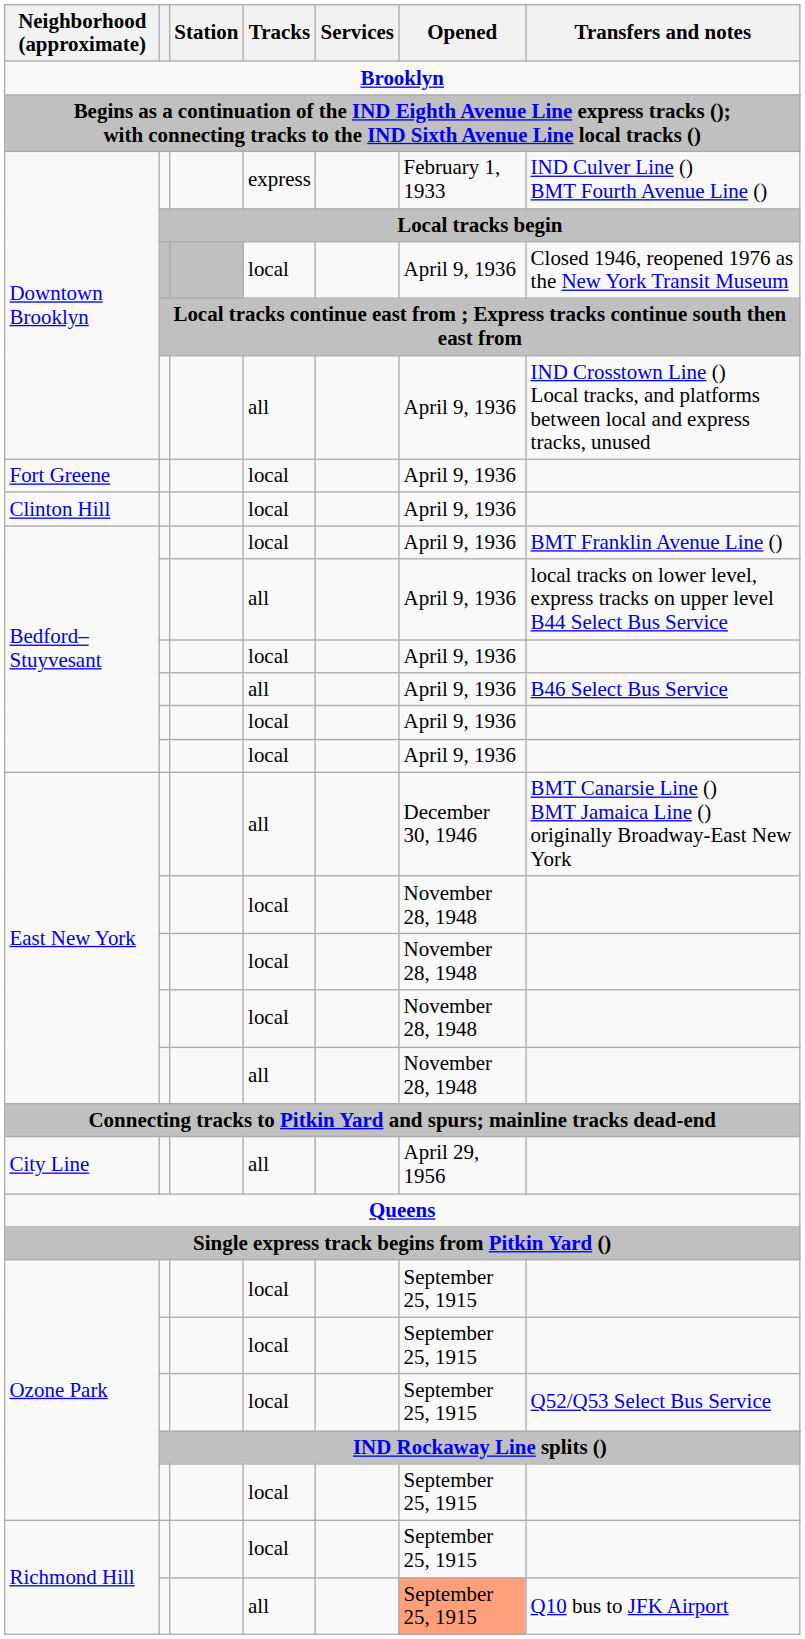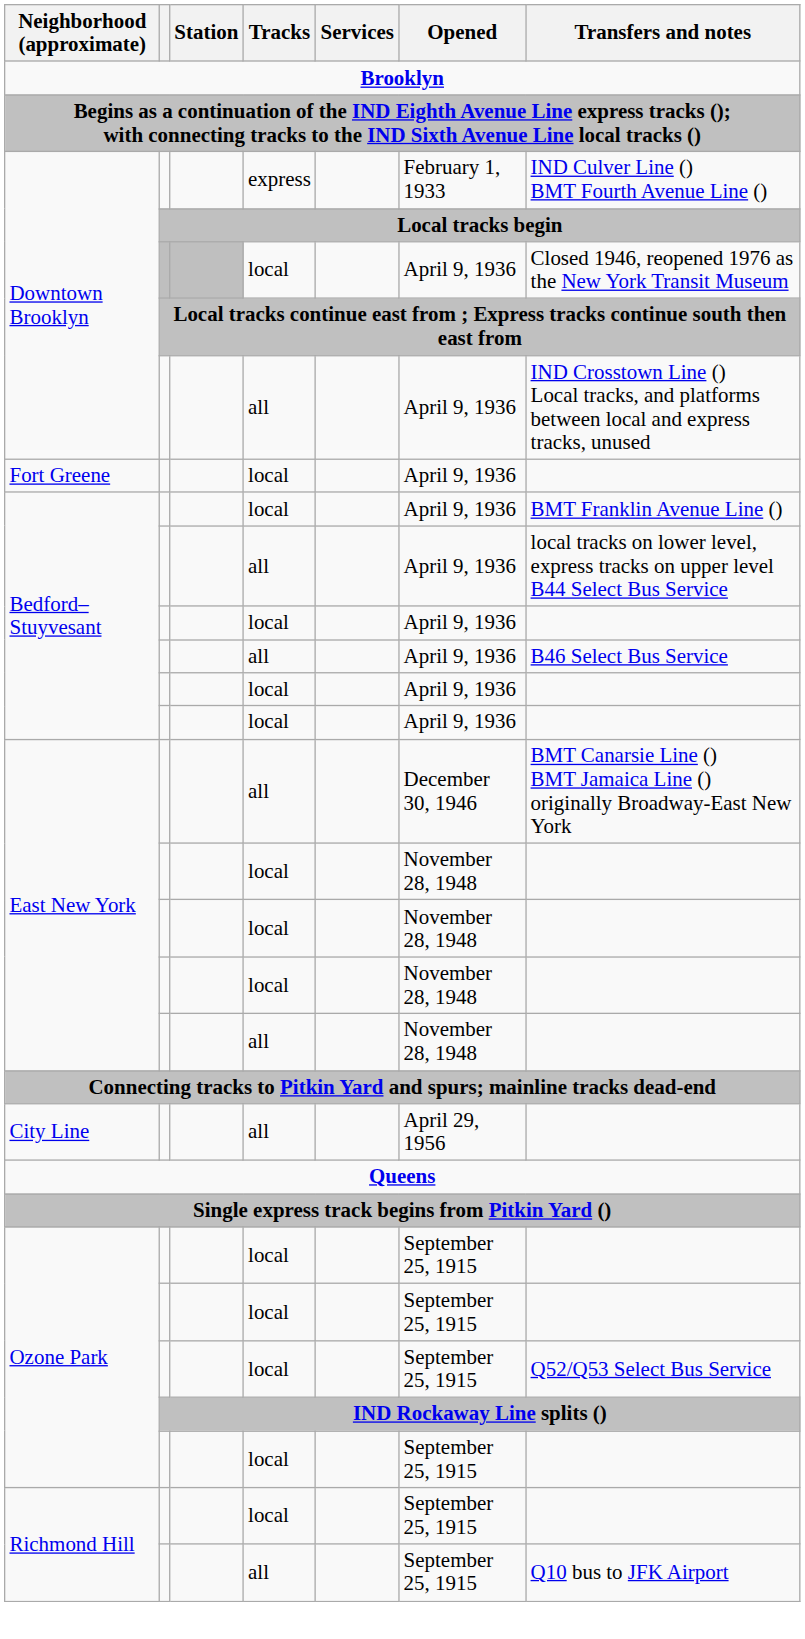 <table class="wikitable">
 <tr>
 <th>Neighborhood <br> (approximate)</th>
 <th></th>
 <th>Station</th>
 <th>Tracks</th>
 <th>Services</th>
 <th>Opened</th>
 <th>Transfers and notes</th>
 </tr>
 <tr>
 <td align=center colspan=7><strong><a href='#'>Brooklyn</a></strong></td>
 </tr>
 <tr>
 <th colspan=7 style="background-color: silver;">Begins as a continuation of the <a href='#'>IND Eighth Avenue Line</a> express tracks ();<br>with connecting tracks to the <a href='#'>IND Sixth Avenue Line</a> local tracks ()</th>
 </tr>
 <tr>
 <td rowspan=5><a href='#'>Downtown Brooklyn</a></td>
 <td></td>
 <td></td>
 <td>express</td>
 <td></td>
 <td>February 1, 1933</td>
 <td><a href='#'>IND Culver Line</a> ()<br><a href='#'>BMT Fourth Avenue Line</a> ()</td>
 </tr>
 <tr>
 <th colspan=6 style="background-color: silver;">Local tracks begin</th>
 </tr>
 <tr>
 <td bgcolor=bfbfbf></td>
 <td bgcolor=bfbfbf></td>
 <td>local</td>
 <td></td>
 <td>April 9, 1936</td>
 <td>Closed 1946, reopened 1976 as the <a href='#'>New York Transit Museum</a></td>
 </tr>
 <tr>
 <th colspan=6 style="background-color: silver;">Local tracks continue east from ; Express tracks continue south then east from </th>
 </tr>
 <tr>
 <td align=center></td>
 <td></td>
 <td>all</td>
 <td></td>
 <td>April 9, 1936</td>
 <td><a href='#'>IND Crosstown Line</a> ()<br>Local tracks, and platforms between local and express tracks, unused</td>
 </tr>
 <tr>
 <td rowspan=1><a href='#'>Fort Greene</a></td>
-<td></td>
-<td></td>
-<td>local</td>
-<td></td>
-<td>April 9, 1936</td>
-<td></td>
-</tr>
-<tr>
-<td rowspan=1><a href='#'>Clinton Hill</a></td>
 <td></td>
 <td></td>
 <td>local</td>
 <td></td>
 <td>April 9, 1936</td>
 <td></td>
 </tr>
 <tr>
 <td rowspan=6><a href='#'>Bedford–Stuyvesant</a></td>
 <td></td>
 <td></td>
 <td>local</td>
 <td></td>
 <td>April 9, 1936</td>
 <td><a href='#'>BMT Franklin Avenue Line</a> ()</td>
 </tr>
 <tr>
 <td></td>
 <td></td>
 <td>all</td>
 <td></td>
 <td>April 9, 1936</td>
 <td>local tracks on lower level, express tracks on upper level<br><a href='#'>B44 Select Bus Service</a></td>
 </tr>
 <tr>
 <td></td>
 <td></td>
 <td>local</td>
 <td></td>
 <td>April 9, 1936</td>
 <td></td>
 </tr>
 <tr>
 <td></td>
 <td></td>
 <td>all</td>
 <td></td>
 <td>April 9, 1936</td>
 <td><a href='#'>B46 Select Bus Service</a></td>
 </tr>
 <tr>
 <td></td>
 <td></td>
 <td>local</td>
 <td></td>
 <td>April 9, 1936</td>
 <td></td>
 </tr>
 <tr>
 <td></td>
 <td></td>
 <td>local</td>
 <td></td>
 <td>April 9, 1936</td>
 <td></td>
 </tr>
 <tr>
 <td rowspan=5><a href='#'>East New York</a></td>
 <td></td>
 <td></td>
 <td>all</td>
 <td></td>
 <td>December 30, 1946</td>
 <td><a href='#'>BMT Canarsie Line</a> ()<br><a href='#'>BMT Jamaica Line</a> ()<br>originally Broadway-East New York</td>
 </tr>
 <tr>
 <td></td>
 <td></td>
 <td>local</td>
 <td></td>
 <td>November 28, 1948</td>
 <td></td>
 </tr>
 <tr>
 <td></td>
 <td></td>
 <td>local</td>
 <td></td>
 <td>November 28, 1948</td>
 <td></td>
 </tr>
 <tr>
 <td></td>
 <td></td>
 <td>local</td>
 <td></td>
 <td>November 28, 1948</td>
 <td></td>
 </tr>
 <tr>
 <td></td>
 <td></td>
 <td>all</td>
 <td></td>
 <td>November 28, 1948</td>
 <td></td>
 </tr>
 <tr>
 <th colspan=7 style="background-color: silver;">Connecting tracks to <a href='#'>Pitkin Yard</a> and  spurs; mainline tracks dead-end</th>
 </tr>
 <tr>
 <td rowspan=1><a href='#'>City Line</a></td>
 <td></td>
 <td></td>
 <td>all</td>
 <td></td>
 <td>April 29, 1956</td>
 <td></td>
 </tr>
 <tr>
 <td align=center colspan=7><strong><a href='#'>Queens</a></strong></td>
 </tr>
 <tr>
 <th colspan=7 style="background-color: silver;">Single express track begins from <a href='#'>Pitkin Yard</a> ()</th>
 </tr>
 <tr>
 <td rowspan=5><a href='#'>Ozone Park</a></td>
 <td></td>
 <td></td>
 <td>local</td>
 <td></td>
 <td>September 25, 1915</td>
 <td></td>
 </tr>
 <tr>
 <td></td>
 <td></td>
 <td>local</td>
 <td></td>
 <td>September 25, 1915</td>
 <td></td>
 </tr>
 <tr>
 <td></td>
 <td></td>
 <td>local</td>
 <td></td>
 <td>September 25, 1915</td>
 <td><a href='#'>Q52/Q53 Select Bus Service</a></td>
 </tr>
 <tr>
 <th colspan=6 style="background-color: silver;"><a href='#'>IND Rockaway Line</a> splits ()</th>
 </tr>
 <tr>
 <td></td>
 <td></td>
 <td>local</td>
 <td></td>
 <td>September 25, 1915</td>
 <td></td>
 </tr>
 <tr>
 <td rowspan=2><a href='#'>Richmond Hill</a></td>
 <td></td>
 <td></td>
 <td>local</td>
 <td></td>
 <td>September 25, 1915</td>
 <td></td>
 </tr>
 <tr>
 <td></td>
 <td></td>
 <td>all</td>
 <td></td>
-<td style="background: lightsalmon;">September 25, 1915</td>
+<td>September 25, 1915</td>
 <td><a href='#'>Q10</a> bus to <a href='#'>JFK Airport</a></td>
 </tr>
 </table>
